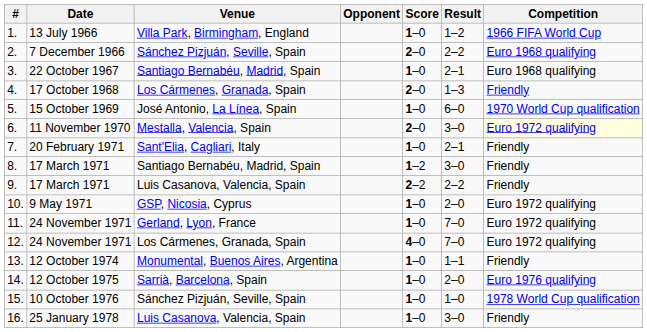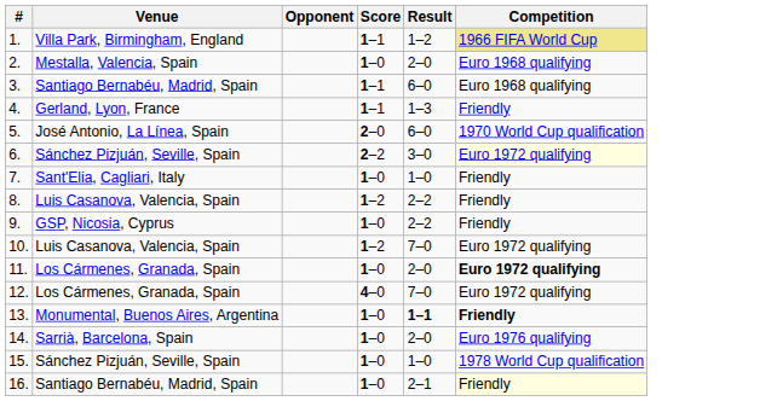 <table class="wikitable" style="font-size:100%">
 <tr>
 <th>#</th>
-<th>Date</th>
 <th>Venue</th>
 <th>Opponent</th>
 <th>Score</th>
 <th>Result</th>
 <th>Competition</th>
 </tr>
 <tr>
 <td>1.</td>
-<td>13 July 1966</td>
 <td><a href='#'>Villa Park</a>, <a href='#'>Birmingham</a>, England</td>
 <td></td>
-<td><strong>1</strong>–0</td>
+<td><strong>1</strong>–1</td>
 <td>1–2</td>
-<td><a href='#'>1966 FIFA World Cup</a></td>
+<td style="background: khaki;"><a href='#'>1966 FIFA World Cup</a></td>
 </tr>
 <tr>
 <td>2.</td>
-<td>7 December 1966</td>
-<td><a href='#'>Sánchez Pizjuán</a>, <a href='#'>Seville</a>, Spain</td>
+<td><a href='#'>Mestalla</a>, <a href='#'>Valencia</a>, Spain</td>
 <td></td>
-<td><strong>2</strong>–0</td>
-<td>2–2</td>
+<td><strong>1</strong>–0</td>
+<td>2–0</td>
 <td><a href='#'>Euro 1968 qualifying</a></td>
 </tr>
 <tr>
 <td>3.</td>
-<td>22 October 1967</td>
 <td><a href='#'>Santiago Bernabéu</a>, <a href='#'>Madrid</a>, Spain</td>
 <td></td>
-<td><strong>1</strong>–0</td>
-<td>2–1</td>
+<td><strong>1</strong>–1</td>
+<td>6–0</td>
 <td>Euro 1968 qualifying</td>
 </tr>
 <tr>
 <td>4.</td>
-<td>17 October 1968</td>
-<td><a href='#'>Los Cármenes</a>, <a href='#'>Granada</a>, Spain</td>
+<td><a href='#'>Gerland</a>, <a href='#'>Lyon</a>, France</td>
 <td></td>
-<td><strong>2</strong>–0</td>
+<td><strong>1</strong>–1</td>
 <td>1–3</td>
 <td><a href='#'>Friendly</a></td>
 </tr>
 <tr>
 <td>5.</td>
-<td>15 October 1969</td>
 <td>José Antonio, <a href='#'>La Línea</a>, Spain</td>
 <td></td>
-<td><strong>1</strong>–0</td>
+<td><strong>2</strong>–0</td>
 <td>6–0</td>
 <td><a href='#'>1970 World Cup qualification</a></td>
 </tr>
 <tr>
 <td>6.</td>
-<td>11 November 1970</td>
-<td><a href='#'>Mestalla</a>, <a href='#'>Valencia</a>, Spain</td>
+<td><a href='#'>Sánchez Pizjuán</a>, <a href='#'>Seville</a>, Spain</td>
 <td></td>
-<td><strong>2</strong>–0</td>
+<td><strong>2</strong>–2</td>
 <td>3–0</td>
 <td style="background: lightyellow;"><a href='#'>Euro 1972 qualifying</a></td>
 </tr>
 <tr>
 <td>7.</td>
-<td>20 February 1971</td>
 <td><a href='#'>Sant'Elia</a>, <a href='#'>Cagliari</a>, Italy</td>
 <td></td>
 <td><strong>1</strong>–0</td>
-<td>2–1</td>
+<td>1–0</td>
 <td>Friendly</td>
 </tr>
 <tr>
 <td>8.</td>
-<td>17 March 1971</td>
-<td>Santiago Bernabéu, Madrid, Spain</td>
+<td><a href='#'>Luis Casanova</a>, Valencia, Spain</td>
 <td></td>
 <td><strong>1</strong>–2</td>
-<td>3–0</td>
+<td>2–2</td>
 <td>Friendly</td>
 </tr>
 <tr>
 <td>9.</td>
-<td>17 March 1971</td>
-<td>Luis Casanova, Valencia, Spain</td>
+<td><a href='#'>GSP</a>, <a href='#'>Nicosia</a>, Cyprus</td>
 <td></td>
-<td><strong>2</strong>–2</td>
+<td><strong>1</strong>–0</td>
 <td>2–2</td>
 <td>Friendly</td>
 </tr>
 <tr>
 <td>10.</td>
-<td>9 May 1971</td>
-<td><a href='#'>GSP</a>, <a href='#'>Nicosia</a>, Cyprus</td>
+<td>Luis Casanova, Valencia, Spain</td>
 <td></td>
-<td><strong>1</strong>–0</td>
-<td>2–0</td>
+<td><strong>1</strong>–2</td>
+<td>7–0</td>
 <td>Euro 1972 qualifying</td>
 </tr>
 <tr>
 <td>11.</td>
-<td>24 November 1971</td>
-<td><a href='#'>Gerland</a>, <a href='#'>Lyon</a>, France</td>
+<td><a href='#'>Los Cármenes</a>, <a href='#'>Granada</a>, Spain</td>
 <td></td>
 <td><strong>1</strong>–0</td>
-<td>7–0</td>
-<td>Euro 1972 qualifying</td>
+<td>2–0</td>
+<td><strong>Euro 1972 qualifying</strong></td>
 </tr>
 <tr>
 <td>12.</td>
-<td>24 November 1971</td>
 <td>Los Cármenes, Granada, Spain</td>
 <td></td>
 <td><strong>4</strong>–0</td>
 <td>7–0</td>
 <td>Euro 1972 qualifying</td>
 </tr>
 <tr>
 <td>13.</td>
-<td>12 October 1974</td>
 <td><a href='#'>Monumental</a>, <a href='#'>Buenos Aires</a>, Argentina</td>
 <td></td>
 <td><strong>1</strong>–0</td>
-<td>1–1</td>
-<td>Friendly</td>
+<td><strong>1–1</strong></td>
+<td><strong>Friendly</strong></td>
 </tr>
 <tr>
 <td>14.</td>
-<td>12 October 1975</td>
 <td><a href='#'>Sarrià</a>, <a href='#'>Barcelona</a>, Spain</td>
 <td></td>
 <td><strong>1</strong>–0</td>
 <td>2–0</td>
 <td><a href='#'>Euro 1976 qualifying</a></td>
 </tr>
 <tr>
 <td>15.</td>
-<td>10 October 1976</td>
 <td>Sánchez Pizjuán, Seville, Spain</td>
 <td></td>
 <td><strong>1</strong>–0</td>
 <td>1–0</td>
 <td><a href='#'>1978 World Cup qualification</a></td>
 </tr>
 <tr>
 <td>16.</td>
-<td>25 January 1978</td>
-<td><a href='#'>Luis Casanova</a>, Valencia, Spain</td>
+<td>Santiago Bernabéu, Madrid, Spain</td>
 <td></td>
 <td><strong>1</strong>–0</td>
-<td>3–0</td>
-<td>Friendly</td>
+<td>2–1</td>
+<td style="background: lightyellow;">Friendly</td>
 </tr>
 </table>
